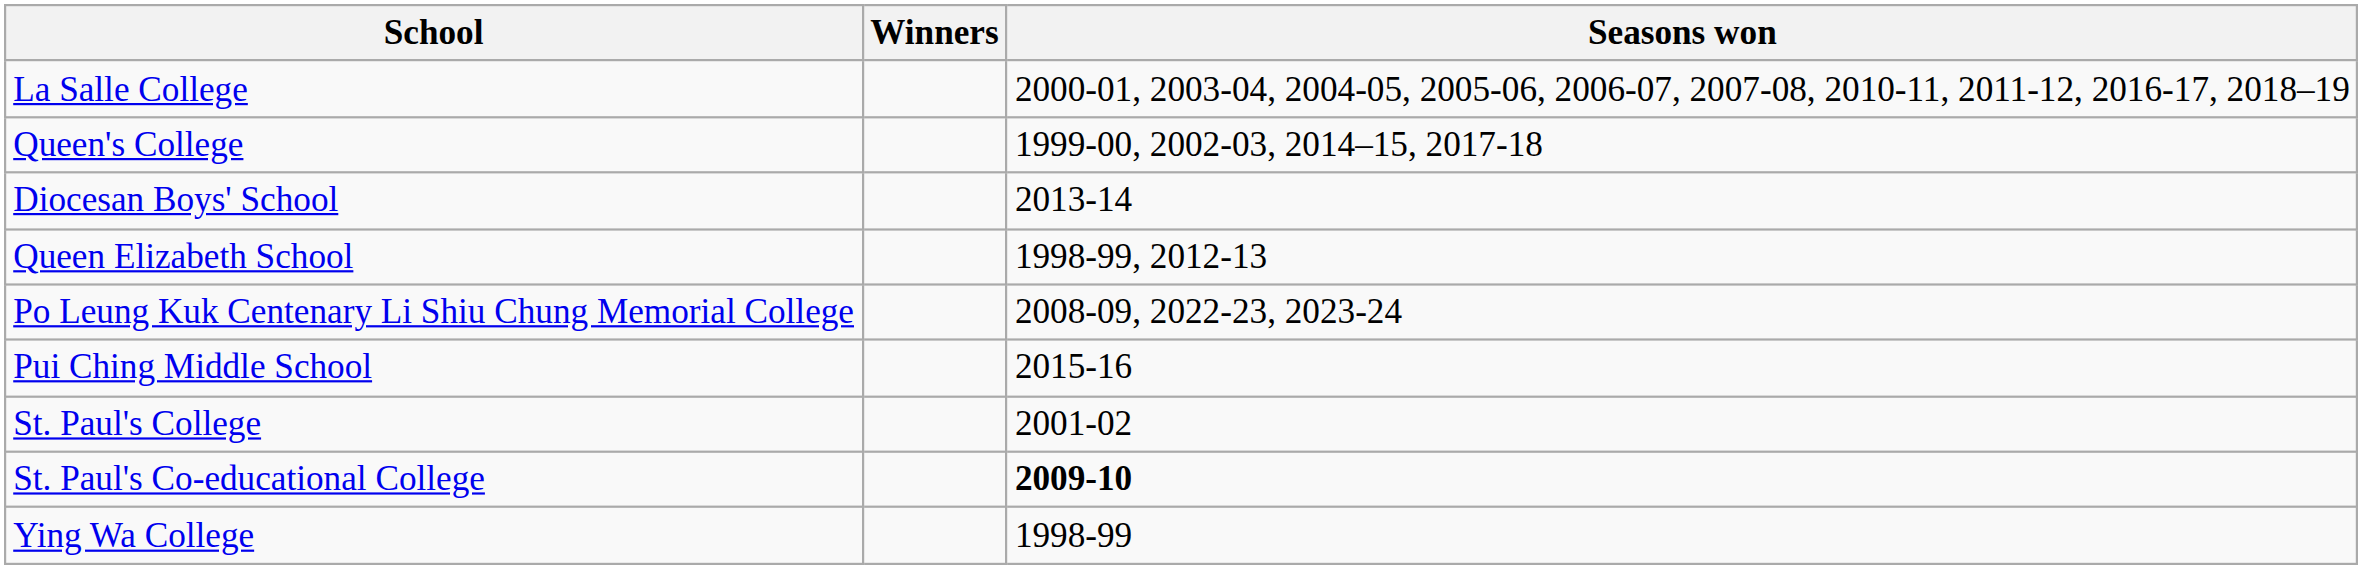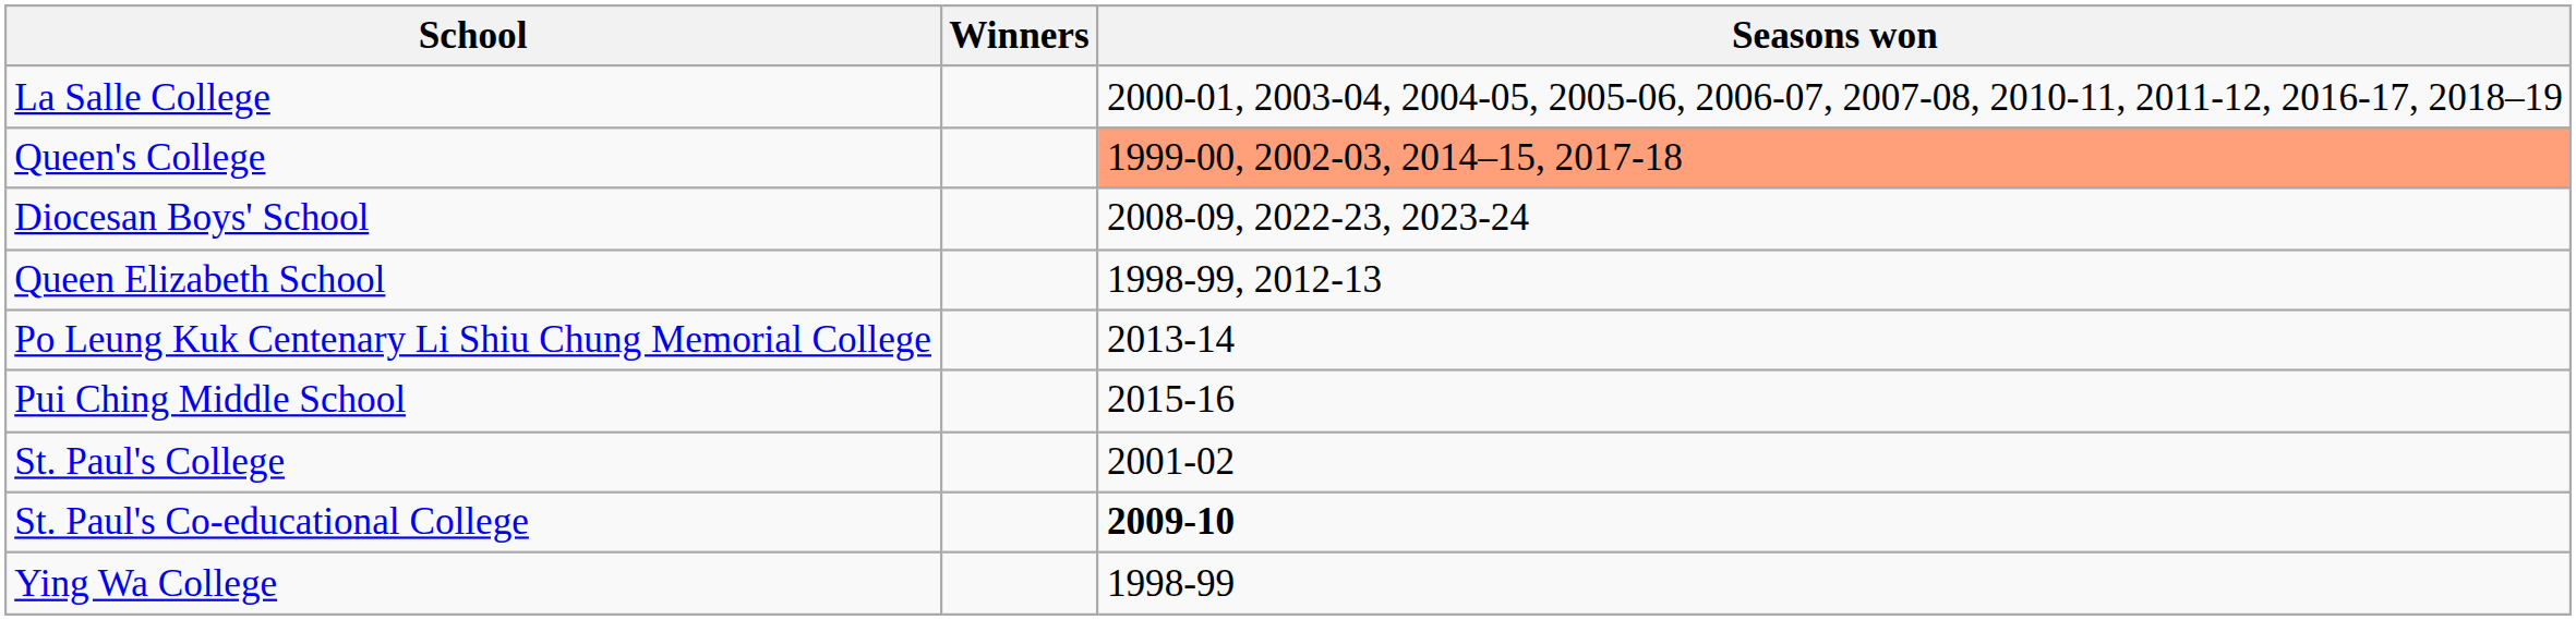 <table class="wikitable">
 <tr>
 <th>School</th>
 <th>Winners</th>
 <th>Seasons won</th>
 </tr>
 <tr>
 <td><a href='#'>La Salle College</a></td>
 <td></td>
 <td>2000-01, 2003-04, 2004-05, 2005-06, 2006-07, 2007-08, 2010-11, 2011-12, 2016-17, 2018–19</td>
 </tr>
 <tr>
 <td><a href='#'>Queen's College</a></td>
 <td></td>
-<td>1999-00, 2002-03, 2014–15, 2017-18</td>
+<td style="background: lightsalmon;">1999-00, 2002-03, 2014–15, 2017-18</td>
 </tr>
 <tr>
 <td><a href='#'>Diocesan Boys' School</a></td>
 <td></td>
-<td>2013-14</td>
+<td>2008-09, 2022-23, 2023-24</td>
 </tr>
 <tr>
 <td><a href='#'>Queen Elizabeth School</a></td>
 <td></td>
 <td>1998-99, 2012-13</td>
 </tr>
 <tr>
 <td><a href='#'>Po Leung Kuk Centenary Li Shiu Chung Memorial College</a></td>
 <td></td>
-<td>2008-09, 2022-23, 2023-24</td>
+<td>2013-14</td>
 </tr>
 <tr>
 <td><a href='#'>Pui Ching Middle School</a></td>
 <td></td>
 <td>2015-16</td>
 </tr>
 <tr>
 <td><a href='#'>St. Paul's College</a></td>
 <td></td>
 <td>2001-02</td>
 </tr>
 <tr>
 <td><a href='#'>St. Paul's Co-educational College</a></td>
 <td></td>
 <td><strong>2009-10</strong></td>
 </tr>
 <tr>
 <td><a href='#'>Ying Wa College</a></td>
 <td></td>
 <td>1998-99</td>
 </tr>
 </table>
